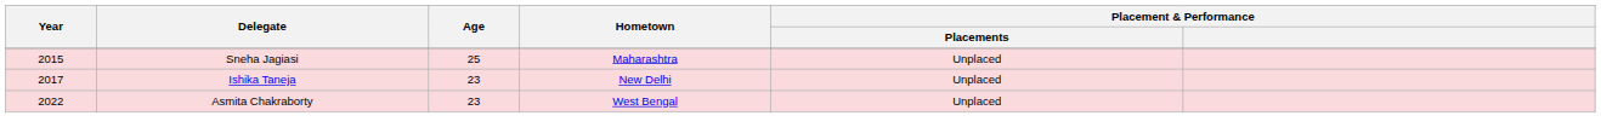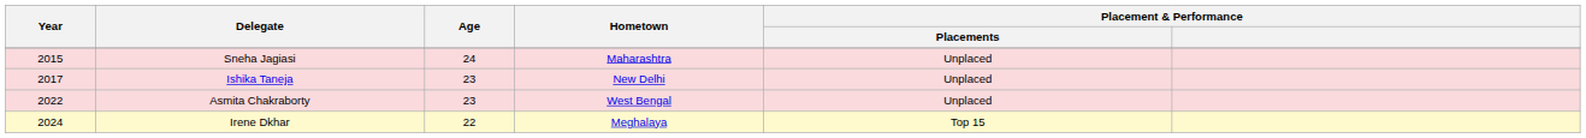 <table class="wikitable" style="text-align:center; line-height:20px; font-size:90%; width:100%;">
 <tr>
 <th rowspan="2"  width=50px>Year</th>
 <th rowspan="2"  width=200px>Delegate</th>
 <th rowspan="2"  width=50px>Age</th>
 <th rowspan="2"  width=150px>Hometown</th>
 <th colspan="2"  width=100px>Placement & Performance</th>
 </tr>
 <tr>
 <th width=250px>Placements</th>
 <th width=250px></th>
 </tr>
 <tr>
 </tr>
 <tr style="background:#FADADD;">
 <td> 2015</td>
 <td>Sneha Jagiasi</td>
-<td>25</td>
+<td>24</td>
 <td><a href='#'>Maharashtra</a></td>
 <td>Unplaced</td>
 <td style="background:;"></td>
 </tr>
 <tr style="background:#FADADD;">
 <td> 2017</td>
 <td><a href='#'>Ishika Taneja</a></td>
 <td>23</td>
 <td><a href='#'>New Delhi</a></td>
 <td>Unplaced</td>
 <td style="background:;"></td>
 </tr>
 <tr style="background:#FADADD;">
 <td> 2022</td>
 <td>Asmita Chakraborty</td>
 <td>23</td>
 <td><a href='#'>West Bengal</a></td>
 <td>Unplaced</td>
 <td style="background:;"></td>
 </tr>
+<tr style="background:#FFFACD;">
+<td> 2024</td>
+<td>Irene Dkhar</td>
+<td>22</td>
+<td><a href='#'>Meghalaya</a></td>
+<td>Top 15</td>
+<td style="background:;"></td>
+</tr>
 </table>
